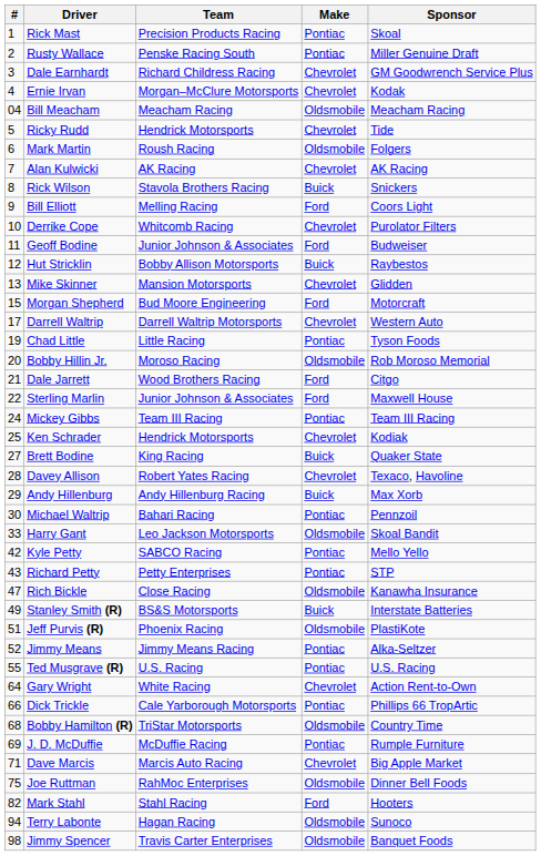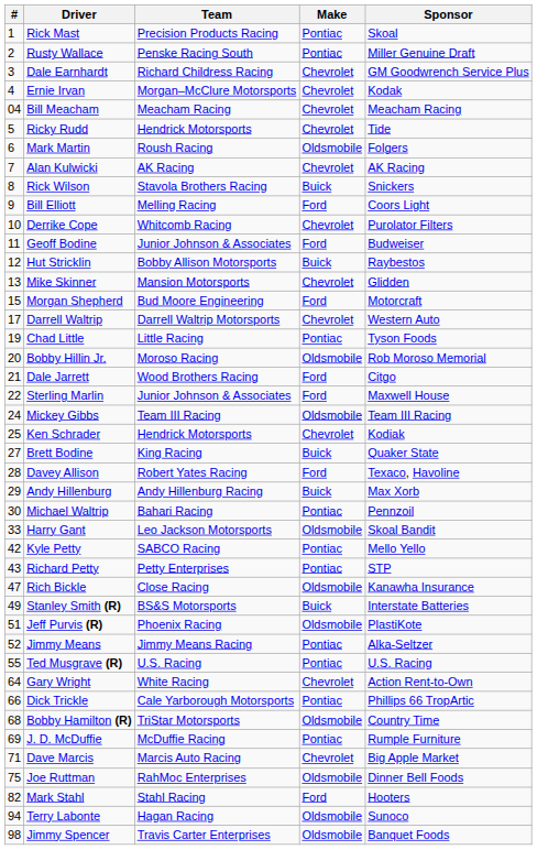 <table class="wikitable" style="font-size:95%">
 <tr>
 <th>#</th>
 <th>Driver</th>
 <th>Team</th>
 <th>Make</th>
 <th>Sponsor</th>
 </tr>
 <tr>
 <td>1</td>
 <td><a href='#'>Rick Mast</a></td>
 <td><a href='#'>Precision Products Racing</a></td>
 <td><a href='#'>Pontiac</a></td>
 <td><a href='#'>Skoal</a></td>
 </tr>
 <tr>
 <td>2</td>
 <td><a href='#'>Rusty Wallace</a></td>
 <td><a href='#'>Penske Racing South</a></td>
 <td><a href='#'>Pontiac</a></td>
 <td><a href='#'>Miller Genuine Draft</a></td>
 </tr>
 <tr>
 <td>3</td>
 <td><a href='#'>Dale Earnhardt</a></td>
 <td><a href='#'>Richard Childress Racing</a></td>
 <td><a href='#'>Chevrolet</a></td>
 <td><a href='#'>GM Goodwrench Service Plus</a></td>
 </tr>
 <tr>
 <td>4</td>
 <td><a href='#'>Ernie Irvan</a></td>
 <td><a href='#'>Morgan–McClure Motorsports</a></td>
 <td><a href='#'>Chevrolet</a></td>
 <td><a href='#'>Kodak</a></td>
 </tr>
 <tr>
 <td>04</td>
 <td><a href='#'>Bill Meacham</a></td>
 <td><a href='#'>Meacham Racing</a></td>
-<td><a href='#'>Oldsmobile</a></td>
+<td><a href='#'>Chevrolet</a></td>
 <td><a href='#'>Meacham Racing</a></td>
 </tr>
 <tr>
 <td>5</td>
 <td><a href='#'>Ricky Rudd</a></td>
 <td><a href='#'>Hendrick Motorsports</a></td>
 <td><a href='#'>Chevrolet</a></td>
 <td><a href='#'>Tide</a></td>
 </tr>
 <tr>
 <td>6</td>
 <td><a href='#'>Mark Martin</a></td>
 <td><a href='#'>Roush Racing</a></td>
 <td><a href='#'>Oldsmobile</a></td>
 <td><a href='#'>Folgers</a></td>
 </tr>
 <tr>
 <td>7</td>
 <td><a href='#'>Alan Kulwicki</a></td>
 <td><a href='#'>AK Racing</a></td>
 <td><a href='#'>Chevrolet</a></td>
 <td><a href='#'>AK Racing</a></td>
 </tr>
 <tr>
 <td>8</td>
 <td><a href='#'>Rick Wilson</a></td>
 <td><a href='#'>Stavola Brothers Racing</a></td>
 <td><a href='#'>Buick</a></td>
 <td><a href='#'>Snickers</a></td>
 </tr>
 <tr>
 <td>9</td>
 <td><a href='#'>Bill Elliott</a></td>
 <td><a href='#'>Melling Racing</a></td>
 <td><a href='#'>Ford</a></td>
 <td><a href='#'>Coors Light</a></td>
 </tr>
 <tr>
 <td>10</td>
 <td><a href='#'>Derrike Cope</a></td>
 <td><a href='#'>Whitcomb Racing</a></td>
 <td><a href='#'>Chevrolet</a></td>
 <td><a href='#'>Purolator Filters</a></td>
 </tr>
 <tr>
 <td>11</td>
 <td><a href='#'>Geoff Bodine</a></td>
 <td><a href='#'>Junior Johnson & Associates</a></td>
 <td><a href='#'>Ford</a></td>
 <td><a href='#'>Budweiser</a></td>
 </tr>
 <tr>
 <td>12</td>
 <td><a href='#'>Hut Stricklin</a></td>
 <td><a href='#'>Bobby Allison Motorsports</a></td>
 <td><a href='#'>Buick</a></td>
 <td><a href='#'>Raybestos</a></td>
 </tr>
 <tr>
 <td>13</td>
 <td><a href='#'>Mike Skinner</a></td>
 <td><a href='#'>Mansion Motorsports</a></td>
 <td><a href='#'>Chevrolet</a></td>
 <td><a href='#'>Glidden</a></td>
 </tr>
 <tr>
 <td>15</td>
 <td><a href='#'>Morgan Shepherd</a></td>
 <td><a href='#'>Bud Moore Engineering</a></td>
 <td><a href='#'>Ford</a></td>
 <td><a href='#'>Motorcraft</a></td>
 </tr>
 <tr>
 <td>17</td>
 <td><a href='#'>Darrell Waltrip</a></td>
 <td><a href='#'>Darrell Waltrip Motorsports</a></td>
 <td><a href='#'>Chevrolet</a></td>
 <td><a href='#'>Western Auto</a></td>
 </tr>
 <tr>
 <td>19</td>
 <td><a href='#'>Chad Little</a></td>
 <td><a href='#'>Little Racing</a></td>
 <td><a href='#'>Pontiac</a></td>
 <td><a href='#'>Tyson Foods</a></td>
 </tr>
 <tr>
 <td>20</td>
 <td><a href='#'>Bobby Hillin Jr.</a></td>
 <td><a href='#'>Moroso Racing</a></td>
 <td><a href='#'>Oldsmobile</a></td>
 <td><a href='#'>Rob Moroso Memorial</a></td>
 </tr>
 <tr>
 <td>21</td>
 <td><a href='#'>Dale Jarrett</a></td>
 <td><a href='#'>Wood Brothers Racing</a></td>
 <td><a href='#'>Ford</a></td>
 <td><a href='#'>Citgo</a></td>
 </tr>
 <tr>
 <td>22</td>
 <td><a href='#'>Sterling Marlin</a></td>
 <td><a href='#'>Junior Johnson & Associates</a></td>
 <td><a href='#'>Ford</a></td>
 <td><a href='#'>Maxwell House</a></td>
 </tr>
 <tr>
 <td>24</td>
 <td><a href='#'>Mickey Gibbs</a></td>
 <td><a href='#'>Team III Racing</a></td>
-<td><a href='#'>Pontiac</a></td>
+<td><a href='#'>Oldsmobile</a></td>
 <td><a href='#'>Team III Racing</a></td>
 </tr>
 <tr>
 <td>25</td>
 <td><a href='#'>Ken Schrader</a></td>
 <td><a href='#'>Hendrick Motorsports</a></td>
 <td><a href='#'>Chevrolet</a></td>
 <td><a href='#'>Kodiak</a></td>
 </tr>
 <tr>
 <td>27</td>
 <td><a href='#'>Brett Bodine</a></td>
 <td><a href='#'>King Racing</a></td>
 <td><a href='#'>Buick</a></td>
 <td><a href='#'>Quaker State</a></td>
 </tr>
 <tr>
 <td>28</td>
 <td><a href='#'>Davey Allison</a></td>
 <td><a href='#'>Robert Yates Racing</a></td>
-<td><a href='#'>Chevrolet</a></td>
+<td><a href='#'>Ford</a></td>
 <td><a href='#'>Texaco</a>, <a href='#'>Havoline</a></td>
 </tr>
 <tr>
 <td>29</td>
 <td><a href='#'>Andy Hillenburg</a></td>
 <td><a href='#'>Andy Hillenburg Racing</a></td>
 <td><a href='#'>Buick</a></td>
 <td><a href='#'>Max Xorb</a></td>
 </tr>
 <tr>
 <td>30</td>
 <td><a href='#'>Michael Waltrip</a></td>
 <td><a href='#'>Bahari Racing</a></td>
 <td><a href='#'>Pontiac</a></td>
 <td><a href='#'>Pennzoil</a></td>
 </tr>
 <tr>
 <td>33</td>
 <td><a href='#'>Harry Gant</a></td>
 <td><a href='#'>Leo Jackson Motorsports</a></td>
 <td><a href='#'>Oldsmobile</a></td>
 <td><a href='#'>Skoal Bandit</a></td>
 </tr>
 <tr>
 <td>42</td>
 <td><a href='#'>Kyle Petty</a></td>
 <td><a href='#'>SABCO Racing</a></td>
 <td><a href='#'>Pontiac</a></td>
 <td><a href='#'>Mello Yello</a></td>
 </tr>
 <tr>
 <td>43</td>
 <td><a href='#'>Richard Petty</a></td>
 <td><a href='#'>Petty Enterprises</a></td>
 <td><a href='#'>Pontiac</a></td>
 <td><a href='#'>STP</a></td>
 </tr>
 <tr>
 <td>47</td>
 <td><a href='#'>Rich Bickle</a></td>
 <td><a href='#'>Close Racing</a></td>
 <td><a href='#'>Oldsmobile</a></td>
 <td><a href='#'>Kanawha Insurance</a></td>
 </tr>
 <tr>
 <td>49</td>
 <td><a href='#'>Stanley Smith</a> <strong>(R)</strong></td>
 <td><a href='#'>BS&S Motorsports</a></td>
 <td><a href='#'>Buick</a></td>
 <td><a href='#'>Interstate Batteries</a></td>
 </tr>
 <tr>
 <td>51</td>
 <td><a href='#'>Jeff Purvis</a> <strong>(R)</strong></td>
 <td><a href='#'>Phoenix Racing</a></td>
 <td><a href='#'>Oldsmobile</a></td>
 <td><a href='#'>PlastiKote</a></td>
 </tr>
 <tr>
 <td>52</td>
 <td><a href='#'>Jimmy Means</a></td>
 <td><a href='#'>Jimmy Means Racing</a></td>
 <td><a href='#'>Pontiac</a></td>
 <td><a href='#'>Alka-Seltzer</a></td>
 </tr>
 <tr>
 <td>55</td>
 <td><a href='#'>Ted Musgrave</a> <strong>(R)</strong></td>
 <td><a href='#'>U.S. Racing</a></td>
 <td><a href='#'>Pontiac</a></td>
 <td><a href='#'>U.S. Racing</a></td>
 </tr>
 <tr>
 <td>64</td>
 <td><a href='#'>Gary Wright</a></td>
 <td><a href='#'>White Racing</a></td>
 <td><a href='#'>Chevrolet</a></td>
 <td><a href='#'>Action Rent-to-Own</a></td>
 </tr>
 <tr>
 <td>66</td>
 <td><a href='#'>Dick Trickle</a></td>
 <td><a href='#'>Cale Yarborough Motorsports</a></td>
 <td><a href='#'>Pontiac</a></td>
 <td><a href='#'>Phillips 66 TropArtic</a></td>
 </tr>
 <tr>
 <td>68</td>
 <td><a href='#'>Bobby Hamilton</a> <strong>(R)</strong></td>
 <td><a href='#'>TriStar Motorsports</a></td>
 <td><a href='#'>Oldsmobile</a></td>
 <td><a href='#'>Country Time</a></td>
 </tr>
 <tr>
 <td>69</td>
 <td><a href='#'>J. D. McDuffie</a></td>
 <td><a href='#'>McDuffie Racing</a></td>
 <td><a href='#'>Pontiac</a></td>
 <td><a href='#'>Rumple Furniture</a></td>
 </tr>
 <tr>
 <td>71</td>
 <td><a href='#'>Dave Marcis</a></td>
 <td><a href='#'>Marcis Auto Racing</a></td>
 <td><a href='#'>Chevrolet</a></td>
 <td><a href='#'>Big Apple Market</a></td>
 </tr>
 <tr>
 <td>75</td>
 <td><a href='#'>Joe Ruttman</a></td>
 <td><a href='#'>RahMoc Enterprises</a></td>
 <td><a href='#'>Oldsmobile</a></td>
 <td><a href='#'>Dinner Bell Foods</a></td>
 </tr>
 <tr>
 <td>82</td>
 <td><a href='#'>Mark Stahl</a></td>
 <td><a href='#'>Stahl Racing</a></td>
 <td><a href='#'>Ford</a></td>
 <td><a href='#'>Hooters</a></td>
 </tr>
 <tr>
 <td>94</td>
 <td><a href='#'>Terry Labonte</a></td>
 <td><a href='#'>Hagan Racing</a></td>
 <td><a href='#'>Oldsmobile</a></td>
 <td><a href='#'>Sunoco</a></td>
 </tr>
 <tr>
 <td>98</td>
 <td><a href='#'>Jimmy Spencer</a></td>
 <td><a href='#'>Travis Carter Enterprises</a></td>
 <td><a href='#'>Oldsmobile</a></td>
 <td><a href='#'>Banquet Foods</a></td>
 </tr>
 </table>
